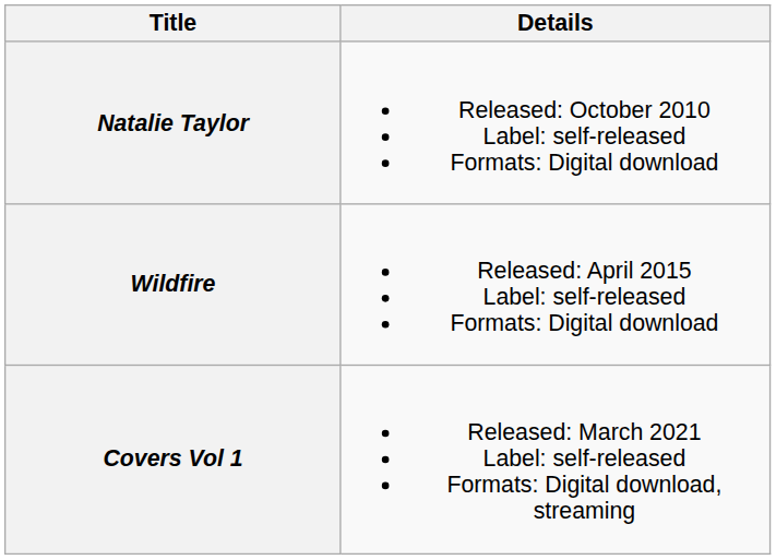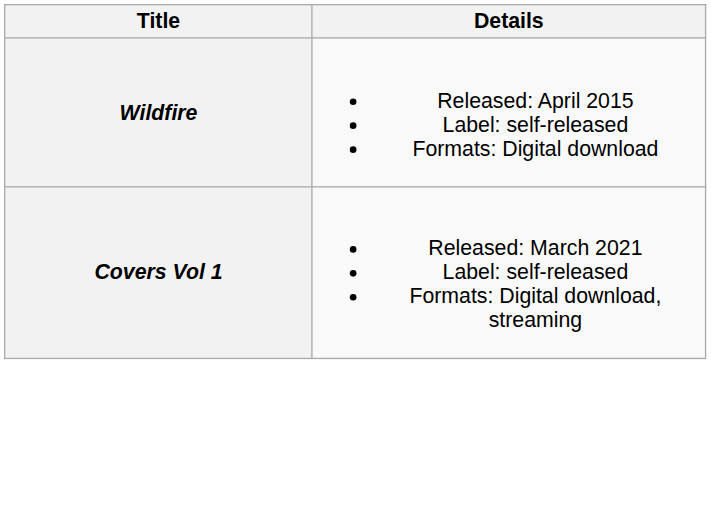 <table class="wikitable plainrowheaders" style="text-align:center;">
 <tr>
 <th scope="col" style="width:14em;">Title</th>
 <th scope="col" style="width:18em;">Details</th>
-</tr>
-<tr>
-<th scope="row"><em>Natalie Taylor</em></th>
-<td><br><ul><li>Released: October 2010</li><li>Label: self-released</li><li>Formats: Digital download</li></ul></td>
 </tr>
 <tr>
 <th scope="row"><em>Wildfire</em></th>
 <td><br><ul><li>Released: April 2015</li><li>Label: self-released</li><li>Formats: Digital download</li></ul></td>
 </tr>
 <tr>
 <th scope="row"><em>Covers Vol 1</em></th>
 <td><br><ul><li>Released: March 2021</li><li>Label: self-released</li><li>Formats: Digital download, streaming</li></ul></td>
 </tr>
 </table>
